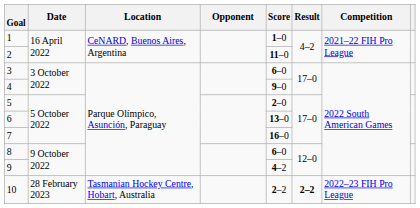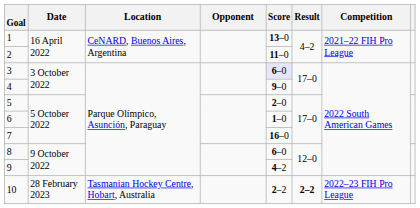 <table class="wikitable sortable" style="font-size:90%" width=97%>
 <tr>
 <th style="font-size:95%;" data-sort-type=number><br>Goal</th>
 <th align=center>Date</th>
 <th>Location</th>
 <th width=90>Opponent</th>
 <th data-sort-type="number" style="font-size:95%">Score</th>
 <th data-sort-type="number" style="font-size:95%">Result</th>
 <th>Competition</th>
 <th></th>
 </tr>
 <tr>
 <td>1</td>
 <td rowspan=2>16 April 2022</td>
 <td rowspan=2><a href='#'>CeNARD</a>, <a href='#'>Buenos Aires</a>, Argentina</td>
 <td rowspan=2></td>
-<td align="center"><strong>1</strong>–0</td>
+<td align="center"><strong>13</strong>–0</td>
 <td rowspan=2; align="center">4–2</td>
 <td rowspan=2><a href='#'>2021–22 FIH Pro League</a></td>
 <td rowspan=2></td>
 </tr>
 <tr>
 <td>2</td>
 <td align="center"><strong>11</strong>–0</td>
 </tr>
 <tr>
 <td>3</td>
 <td rowspan=2>3 October 2022</td>
 <td rowspan=7>Parque Olímpico, <a href='#'>Asunción</a>, Paraguay</td>
 <td rowspan=2></td>
-<td align="center"><strong>6</strong>–0</td>
+<td align="center" style="background: lavender;"><strong>6</strong>–0</td>
 <td rowspan=2; align="center">17–0</td>
 <td rowspan=7><a href='#'>2022 South American Games</a></td>
 <td rowspan=2></td>
 </tr>
 <tr>
 <td>4</td>
 <td align="center"><strong>9</strong>–0</td>
 </tr>
 <tr>
 <td>5</td>
 <td rowspan=3>5 October 2022</td>
 <td rowspan=3></td>
 <td align="center"><strong>2</strong>–0</td>
 <td rowspan=3; align="center">17–0</td>
 <td rowspan=3></td>
 </tr>
 <tr>
 <td>6</td>
-<td align="center"><strong>13</strong>–0</td>
+<td align="center"><strong>1</strong>–0</td>
 </tr>
 <tr>
 <td>7</td>
 <td align="center"><strong>16</strong>–0</td>
 </tr>
 <tr>
 <td>8</td>
 <td rowspan=2>9 October 2022</td>
 <td rowspan=2></td>
 <td align="center"><strong>6</strong>–0</td>
 <td rowspan=2; align="center">12–0</td>
 <td rowspan=2></td>
 </tr>
 <tr>
 <td>9</td>
 <td align="center"><strong>4</strong>–2</td>
 </tr>
 <tr>
 <td>10</td>
 <td>28 February 2023</td>
 <td><a href='#'>Tasmanian Hockey Centre</a>, <a href='#'>Hobart</a>, Australia</td>
 <td></td>
 <td align="center"><strong>2</strong>–2</td>
 <td align="center"><strong>2–2</strong></td>
 <td><a href='#'>2022–23 FIH Pro League</a></td>
 <td rowspan=2></td>
 </tr>
 </table>
